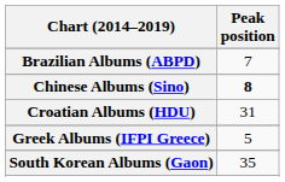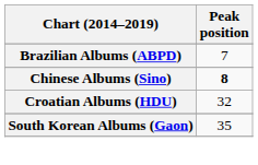 <table class="wikitable sortable plainrowheaders" style="text-align:center">
 <tr>
 <th scope="col">Chart (2014–2019)</th>
 <th scope="col">Peak<br>position</th>
 </tr>
 <tr>
 </tr>
 <tr>
 </tr>
 <tr>
 </tr>
 <tr>
 </tr>
 <tr>
 <th scope="row">Brazilian Albums (<a href='#'>ABPD</a>)</th>
 <td>7</td>
 </tr>
 <tr>
 </tr>
 <tr>
 <th scope="row">Chinese Albums (<a href='#'>Sino</a>)</th>
 <td><strong>8</strong></td>
 </tr>
 <tr>
 <th scope="row">Croatian Albums (<a href='#'>HDU</a>)</th>
-<td>31</td>
+<td>32</td>
 </tr>
 <tr>
 </tr>
 <tr>
 </tr>
 <tr>
 </tr>
 <tr>
 </tr>
 <tr>
-</tr>
-<tr>
-<th scope="row">Greek Albums (<a href='#'>IFPI Greece</a>)</th>
-<td>5</td>
 </tr>
 <tr>
 </tr>
 <tr>
 </tr>
 <tr>
 </tr>
 <tr>
 </tr>
 <tr>
 </tr>
 <tr>
 </tr>
 <tr>
 </tr>
 <tr>
 </tr>
 <tr>
 <th scope="row">South Korean Albums (<a href='#'>Gaon</a>)</th>
 <td>35</td>
 </tr>
 <tr>
 </tr>
 <tr>
 </tr>
 <tr>
 </tr>
 <tr>
 </tr>
 <tr>
 </tr>
 </table>
